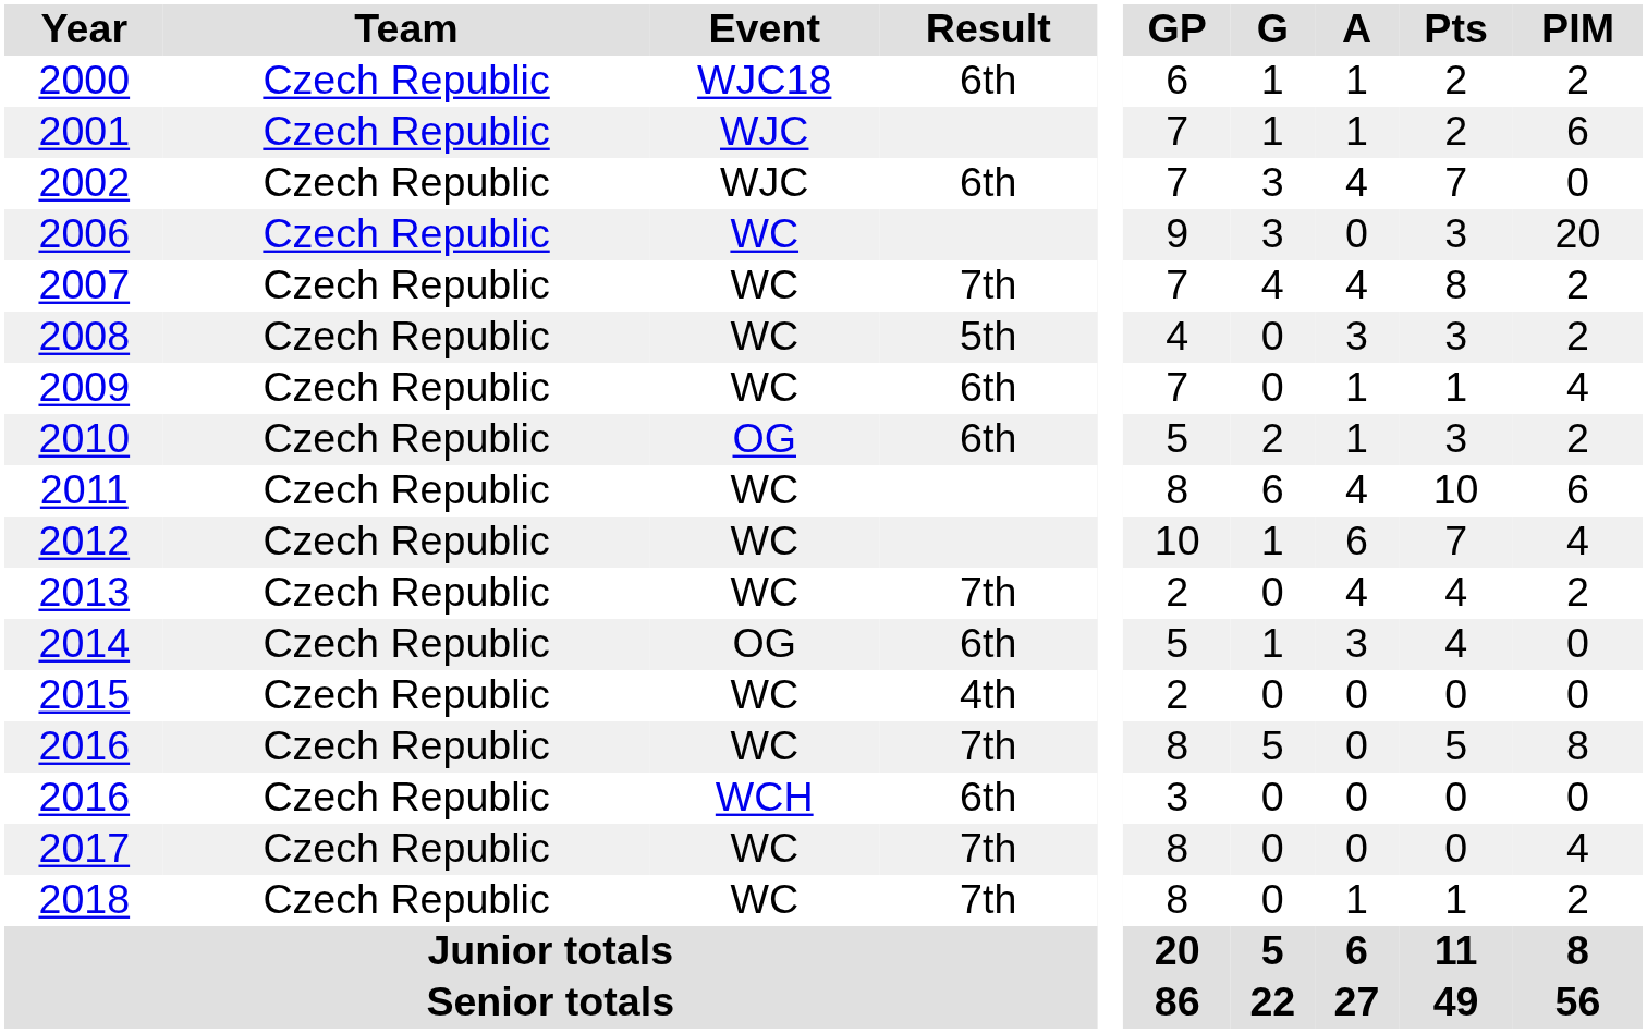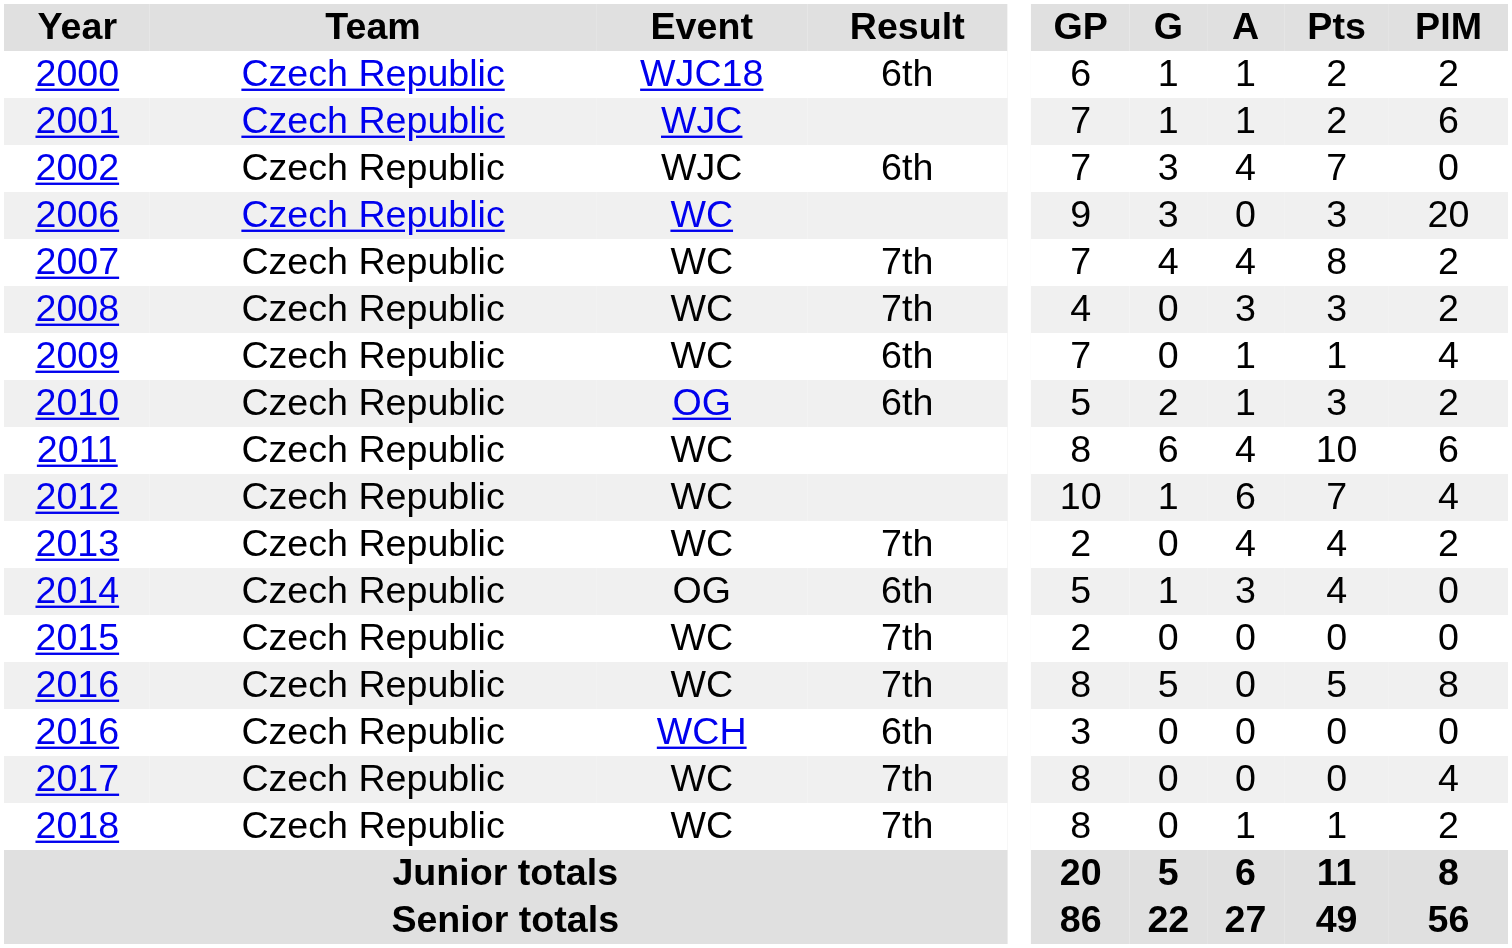 <table border="0" cellpadding="1" cellspacing="0" style="text-align:center; width:40em;">
 <tr bgcolor="#e0e0e0">
 <th>Year</th>
 <th>Team</th>
 <th>Event</th>
 <th>Result</th>
 <th rowspan="99" bgcolor="#ffffff"> </th>
 <th>GP</th>
 <th>G</th>
 <th>A</th>
 <th>Pts</th>
 <th>PIM</th>
 </tr>
 <tr>
 <td><a href='#'>2000</a></td>
 <td><a href='#'>Czech Republic</a></td>
 <td><a href='#'>WJC18</a></td>
 <td>6th</td>
 <td>6</td>
 <td>1</td>
 <td>1</td>
 <td>2</td>
 <td>2</td>
 </tr>
 <tr bgcolor="#f0f0f0">
 <td><a href='#'>2001</a></td>
 <td><a href='#'>Czech Republic</a></td>
 <td><a href='#'>WJC</a></td>
 <td></td>
 <td>7</td>
 <td>1</td>
 <td>1</td>
 <td>2</td>
 <td>6</td>
 </tr>
 <tr>
 <td><a href='#'>2002</a></td>
 <td>Czech Republic</td>
 <td>WJC</td>
 <td>6th</td>
 <td>7</td>
 <td>3</td>
 <td>4</td>
 <td>7</td>
 <td>0</td>
 </tr>
 <tr bgcolor="#f0f0f0">
 <td><a href='#'>2006</a></td>
 <td><a href='#'>Czech Republic</a></td>
 <td><a href='#'>WC</a></td>
 <td></td>
 <td>9</td>
 <td>3</td>
 <td>0</td>
 <td>3</td>
 <td>20</td>
 </tr>
 <tr>
 <td><a href='#'>2007</a></td>
 <td>Czech Republic</td>
 <td>WC</td>
 <td>7th</td>
 <td>7</td>
 <td>4</td>
 <td>4</td>
 <td>8</td>
 <td>2</td>
 </tr>
 <tr bgcolor="#f0f0f0">
 <td><a href='#'>2008</a></td>
 <td>Czech Republic</td>
 <td>WC</td>
-<td>5th</td>
+<td>7th</td>
 <td>4</td>
 <td>0</td>
 <td>3</td>
 <td>3</td>
 <td>2</td>
 </tr>
 <tr>
 <td><a href='#'>2009</a></td>
 <td>Czech Republic</td>
 <td>WC</td>
 <td>6th</td>
 <td>7</td>
 <td>0</td>
 <td>1</td>
 <td>1</td>
 <td>4</td>
 </tr>
 <tr bgcolor="#f0f0f0">
 <td><a href='#'>2010</a></td>
 <td>Czech Republic</td>
 <td><a href='#'>OG</a></td>
 <td>6th</td>
 <td>5</td>
 <td>2</td>
 <td>1</td>
 <td>3</td>
 <td>2</td>
 </tr>
 <tr>
 <td><a href='#'>2011</a></td>
 <td>Czech Republic</td>
 <td>WC</td>
 <td></td>
 <td>8</td>
 <td>6</td>
 <td>4</td>
 <td>10</td>
 <td>6</td>
 </tr>
 <tr bgcolor="#f0f0f0">
 <td><a href='#'>2012</a></td>
 <td>Czech Republic</td>
 <td>WC</td>
 <td></td>
 <td>10</td>
 <td>1</td>
 <td>6</td>
 <td>7</td>
 <td>4</td>
 </tr>
 <tr>
 <td><a href='#'>2013</a></td>
 <td>Czech Republic</td>
 <td>WC</td>
 <td>7th</td>
 <td>2</td>
 <td>0</td>
 <td>4</td>
 <td>4</td>
 <td>2</td>
 </tr>
 <tr bgcolor="#f0f0f0">
 <td><a href='#'>2014</a></td>
 <td>Czech Republic</td>
 <td>OG</td>
 <td>6th</td>
 <td>5</td>
 <td>1</td>
 <td>3</td>
 <td>4</td>
 <td>0</td>
 </tr>
 <tr>
 <td><a href='#'>2015</a></td>
 <td>Czech Republic</td>
 <td>WC</td>
-<td>4th</td>
+<td>7th</td>
 <td>2</td>
 <td>0</td>
 <td>0</td>
 <td>0</td>
 <td>0</td>
 </tr>
 <tr bgcolor="#f0f0f0">
 <td><a href='#'>2016</a></td>
 <td>Czech Republic</td>
 <td>WC</td>
 <td>7th</td>
 <td>8</td>
 <td>5</td>
 <td>0</td>
 <td>5</td>
 <td>8</td>
 </tr>
 <tr>
 <td><a href='#'>2016</a></td>
 <td>Czech Republic</td>
 <td><a href='#'>WCH</a></td>
 <td>6th</td>
 <td>3</td>
 <td>0</td>
 <td>0</td>
 <td>0</td>
 <td>0</td>
 </tr>
 <tr>
 </tr>
 <tr bgcolor="#f0f0f0">
 <td><a href='#'>2017</a></td>
 <td>Czech Republic</td>
 <td>WC</td>
 <td>7th</td>
 <td>8</td>
 <td>0</td>
 <td>0</td>
 <td>0</td>
 <td>4</td>
 </tr>
 <tr>
 <td><a href='#'>2018</a></td>
 <td>Czech Republic</td>
 <td>WC</td>
 <td>7th</td>
 <td>8</td>
 <td>0</td>
 <td>1</td>
 <td>1</td>
 <td>2</td>
 </tr>
 <tr bgcolor="#e0e0e0">
 <th colspan="4">Junior totals</th>
 <th>20</th>
 <th>5</th>
 <th>6</th>
 <th>11</th>
 <th>8</th>
 </tr>
 <tr bgcolor="#e0e0e0">
 <th colspan="4">Senior totals</th>
 <th>86</th>
 <th>22</th>
 <th>27</th>
 <th>49</th>
 <th>56</th>
 </tr>
 </table>
